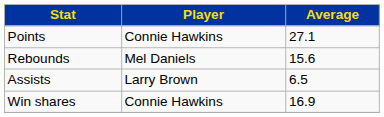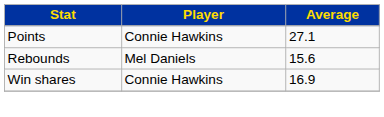 <table class="wikitable" width="50%">
 <tr align="center"  style="background:#0032A0;color:#FEDD00;">
 <td><strong>Stat</strong></td>
 <td><strong>Player</strong></td>
 <td><strong>Average</strong></td>
 </tr>
 <tr align="center" bgcolor="">
 </tr>
 <tr>
 <td>Points</td>
 <td>Connie Hawkins</td>
 <td>27.1</td>
 </tr>
 <tr>
 <td>Rebounds</td>
 <td>Mel Daniels</td>
 <td>15.6</td>
 </tr>
 <tr>
-<td>Assists</td>
-<td>Larry Brown</td>
-<td>6.5</td>
-</tr>
-<tr>
 <td>Win shares</td>
 <td>Connie Hawkins</td>
 <td>16.9<br></td>
 </tr>
 <tr>
 </tr>
 </table>
